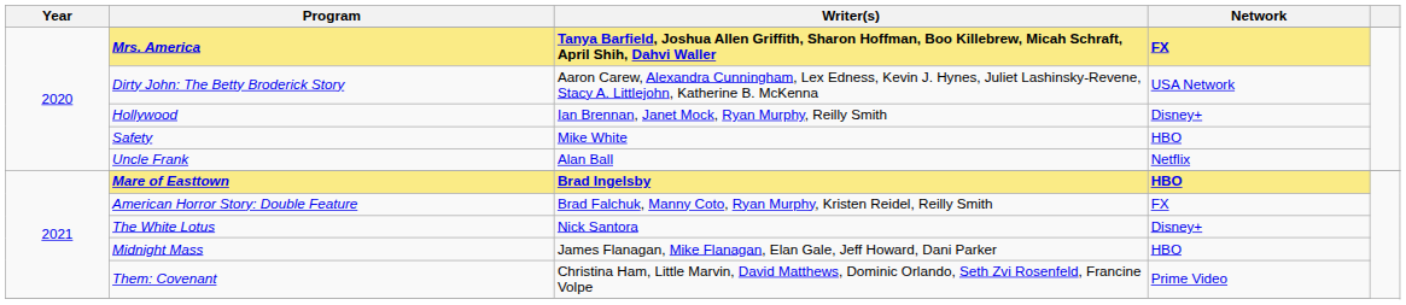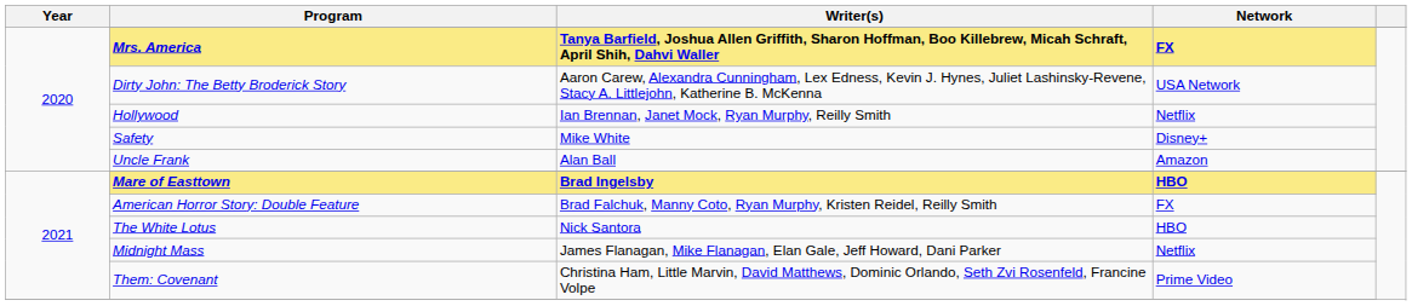 <table class="wikitable" style="width:100%">
 <tr bgcolor="#bebebe">
 <th width="7%">Year</th>
 <th width="30%">Program</th>
 <th width="40%">Writer(s)</th>
 <th width="15%">Network</th>
 <th scope="col" style="width:2%;" class="unsortable"></th>
 </tr>
 <tr>
 <td rowspan="6" style="text-align:center"><a href='#'>2020</a></td>
 </tr>
 <tr>
 <td style="background:#FAEB86"><strong><em><a href='#'>Mrs. America</a></em></strong></td>
 <td style="background:#FAEB86"><strong><a href='#'>Tanya Barfield</a>, Joshua Allen Griffith, Sharon Hoffman, Boo Killebrew, Micah Schraft, April Shih, <a href='#'>Dahvi Waller</a></strong></td>
 <td style="background:#FAEB86"><strong><a href='#'>FX</a></strong></td>
 <td rowspan="5" style="text-align:center"></td>
 </tr>
 <tr>
 <td><em><a href='#'>Dirty John: The Betty Broderick Story</a></em></td>
 <td>Aaron Carew, <a href='#'>Alexandra Cunningham</a>, Lex Edness, Kevin J. Hynes, Juliet Lashinsky-Revene, <a href='#'>Stacy A. Littlejohn</a>, Katherine B. McKenna</td>
 <td><a href='#'>USA Network</a></td>
 </tr>
 <tr>
 <td><em><a href='#'>Hollywood</a></em></td>
 <td><a href='#'>Ian Brennan</a>, <a href='#'>Janet Mock</a>, <a href='#'>Ryan Murphy</a>, Reilly Smith</td>
-<td><a href='#'>Disney+</a></td>
+<td><a href='#'>Netflix</a></td>
 </tr>
 <tr>
 <td><em><a href='#'>Safety</a></em></td>
 <td><a href='#'>Mike White</a></td>
-<td><a href='#'>HBO</a></td>
+<td><a href='#'>Disney+</a></td>
 </tr>
 <tr>
 <td><em><a href='#'>Uncle Frank</a></em></td>
 <td><a href='#'>Alan Ball</a></td>
-<td><a href='#'>Netflix</a></td>
+<td><a href='#'>Amazon</a></td>
 </tr>
 <tr>
 <td rowspan="6" style="text-align:center"><a href='#'>2021</a></td>
 </tr>
 <tr>
 <td style="background:#FAEB86"><strong><em><a href='#'>Mare of Easttown</a></em></strong></td>
 <td style="background:#FAEB86"><strong><a href='#'>Brad Ingelsby</a></strong></td>
 <td style="background:#FAEB86"><strong><a href='#'>HBO</a></strong></td>
 <td rowspan="6"></td>
 </tr>
 <tr>
 <td><em><a href='#'>American Horror Story: Double Feature</a></em></td>
 <td><a href='#'>Brad Falchuk</a>, <a href='#'>Manny Coto</a>, <a href='#'>Ryan Murphy</a>, Kristen Reidel, Reilly Smith</td>
 <td><a href='#'>FX</a></td>
 </tr>
 <tr>
 <td><em><a href='#'>The White Lotus</a></em></td>
 <td><a href='#'>Nick Santora</a></td>
-<td><a href='#'>Disney+</a></td>
+<td><a href='#'>HBO</a></td>
 </tr>
 <tr>
 <td><em><a href='#'>Midnight Mass</a></em></td>
 <td>James Flanagan, <a href='#'>Mike Flanagan</a>, Elan Gale, Jeff Howard, Dani Parker</td>
-<td><a href='#'>HBO</a></td>
+<td><a href='#'>Netflix</a></td>
 </tr>
 <tr>
 <td><em><a href='#'>Them: Covenant</a></em></td>
 <td>Christina Ham, Little Marvin, <a href='#'>David Matthews</a>, Dominic Orlando, <a href='#'>Seth Zvi Rosenfeld</a>, Francine Volpe</td>
 <td><a href='#'>Prime Video</a></td>
 </tr>
 <tr>
 </tr>
 </table>
